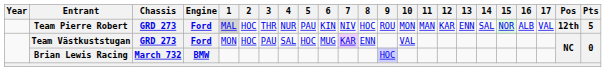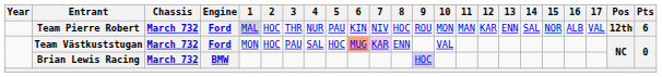 <table class="wikitable" style="text-align:center; font-size:90%">
 <tr>
 <th>Year</th>
 <th>Entrant</th>
 <th>Chassis</th>
 <th>Engine</th>
 <th>1</th>
 <th>2</th>
 <th>3</th>
 <th>4</th>
 <th>5</th>
 <th>6</th>
 <th>7</th>
 <th>8</th>
 <th>9</th>
 <th>10</th>
 <th>11</th>
 <th>12</th>
 <th>13</th>
 <th>14</th>
 <th>15</th>
 <th>16</th>
 <th>17</th>
 <th>Pos</th>
 <th>Pts</th>
 </tr>
 <tr>
 <td></td>
 <th>Team Pierre Robert</th>
-<th><a href='#'>GRD 273</a></th>
+<th><a href='#'>March 732</a></th>
 <th><a href='#'>Ford</a></th>
 <td style="background: lightgrey;"><a href='#'>MAL</a></td>
 <td><a href='#'>HOC</a></td>
 <td><a href='#'>THR</a></td>
 <td><a href='#'>NUR</a></td>
 <td><a href='#'>PAU</a></td>
 <td><a href='#'>KIN</a></td>
 <td><a href='#'>NIV</a></td>
 <td><a href='#'>HOC</a></td>
 <td><a href='#'>ROU</a></td>
 <td><a href='#'>MON</a></td>
 <td><a href='#'>MAN</a></td>
 <td><a href='#'>KAR</a></td>
 <td><a href='#'>ENN</a></td>
 <td><a href='#'>SAL</a></td>
 <td style="background: #dfffdf;"><a href='#'>NOR</a><br></td>
 <td><a href='#'>ALB</a></td>
 <td><a href='#'>VAL</a></td>
 <th>12th</th>
-<th>5</th>
+<th>6</th>
 </tr>
 <tr>
 <td rowspan=2></td>
 <th>Team Västkuststugan</th>
-<th><a href='#'>GRD 273</a></th>
+<th><a href='#'>March 732</a></th>
 <th><a href='#'>Ford</a></th>
 <td><a href='#'>MON</a></td>
 <td><a href='#'>HOC</a></td>
 <td><a href='#'>PAU</a></td>
 <td><a href='#'>SAL</a></td>
 <td><a href='#'>HOC</a></td>
-<td><a href='#'>MUG</a></td>
+<td style="background: lightsalmon;"><a href='#'>MUG</a></td>
 <td style="background:#efcfff;"><a href='#'>KAR</a><br></td>
 <td><a href='#'>ENN</a></td>
 <td></td>
 <td><a href='#'>VAL</a></td>
 <td></td>
 <td></td>
 <td></td>
 <td></td>
 <td></td>
 <td></td>
 <td></td>
 <th rowspan=2>NC</th>
 <th rowspan=2>0</th>
 </tr>
 <tr>
 <th>Brian Lewis Racing</th>
 <th><a href='#'>March 732</a></th>
 <th><a href='#'>BMW</a></th>
 <td></td>
 <td></td>
 <td></td>
 <td></td>
 <td></td>
 <td></td>
 <td></td>
 <td></td>
 <td style="background:#cfcfff;"><a href='#'>HOC</a><br></td>
 <td></td>
 <td></td>
 <td></td>
 <td></td>
 <td></td>
 <td></td>
 <td></td>
 <td></td>
 </tr>
 <tr>
 <th colspan="23"></th>
 </tr>
 </table>
